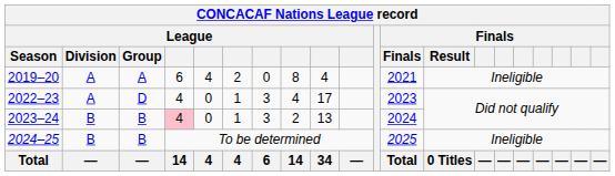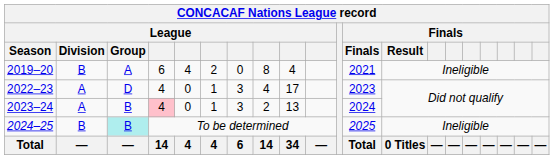 <table class="wikitable" style="text-align:center;">
 <tr>
 <th colspan="20"><a href='#'>CONCACAF Nations League</a> record</th>
 </tr>
 <tr>
 <th colspan="10">League</th>
 <th rowspan="7"></th>
 <th colspan="9">Finals</th>
 </tr>
 <tr>
 <th>Season</th>
 <th>Division</th>
 <th>Group</th>
 <th width="28"></th>
 <th width="28"></th>
 <th width="28"></th>
 <th width="28"></th>
 <th width="28"></th>
 <th width="28"></th>
 <th width="35"></th>
 <th><strong>Finals</strong></th>
 <th><strong>Result</strong></th>
 <th></th>
 <th></th>
 <th></th>
 <th></th>
 <th></th>
 <th></th>
 <th></th>
 </tr>
 <tr>
 <td><a href='#'>2019–20</a></td>
-<td><a href='#'>A</a></td>
+<td><a href='#'>B</a></td>
 <td><a href='#'>A</a></td>
 <td>6</td>
 <td>4</td>
 <td>2</td>
 <td>0</td>
 <td>8</td>
 <td>4</td>
 <td></td>
 <td> <a href='#'>2021</a></td>
 <td colspan="8"><em>Ineligible</em></td>
 </tr>
 <tr>
 <td><a href='#'>2022–23</a></td>
 <td><a href='#'>A</a></td>
 <td><a href='#'>D</a></td>
 <td>4</td>
 <td>0</td>
 <td>1</td>
 <td>3</td>
 <td>4</td>
 <td>17</td>
 <td></td>
 <td> <a href='#'>2023</a></td>
 <td colspan="8" rowspan="2"><em>Did not qualify</em></td>
 </tr>
 <tr>
 <td><a href='#'>2023–24</a></td>
-<td><a href='#'>B</a></td>
+<td><a href='#'>A</a></td>
 <td><a href='#'>B</a></td>
 <td style="background: pink;">4</td>
 <td>0</td>
 <td>1</td>
 <td>3</td>
 <td>2</td>
 <td>13</td>
 <td></td>
 <td> <a href='#'>2024</a></td>
 </tr>
 <tr>
 <td><a href='#'><em>2024–25</em></a></td>
 <td><a href='#'>B</a></td>
-<td><a href='#'>B</a></td>
+<td style="background: paleturquoise;"><a href='#'>B</a></td>
 <td colspan="7"><em>To be determined</em></td>
 <td> <a href='#'><em>2025</em></a></td>
 <td colspan="8"><em>Ineligible</em></td>
 </tr>
 <tr>
 <th>Total</th>
 <th><strong>—</strong></th>
 <th><strong>—</strong></th>
 <th>14</th>
 <th>4</th>
 <th>4</th>
 <th>6</th>
 <th>14</th>
 <th>34</th>
 <th><strong>—</strong></th>
 <th><strong>Total</strong></th>
 <th><strong>0 Titles</strong></th>
 <th><strong>—</strong></th>
 <th><strong>—</strong></th>
 <th><strong>—</strong></th>
 <th><strong>—</strong></th>
 <th><strong>—</strong></th>
 <th><strong>—</strong></th>
 <th><strong>—</strong></th>
 </tr>
 </table>
